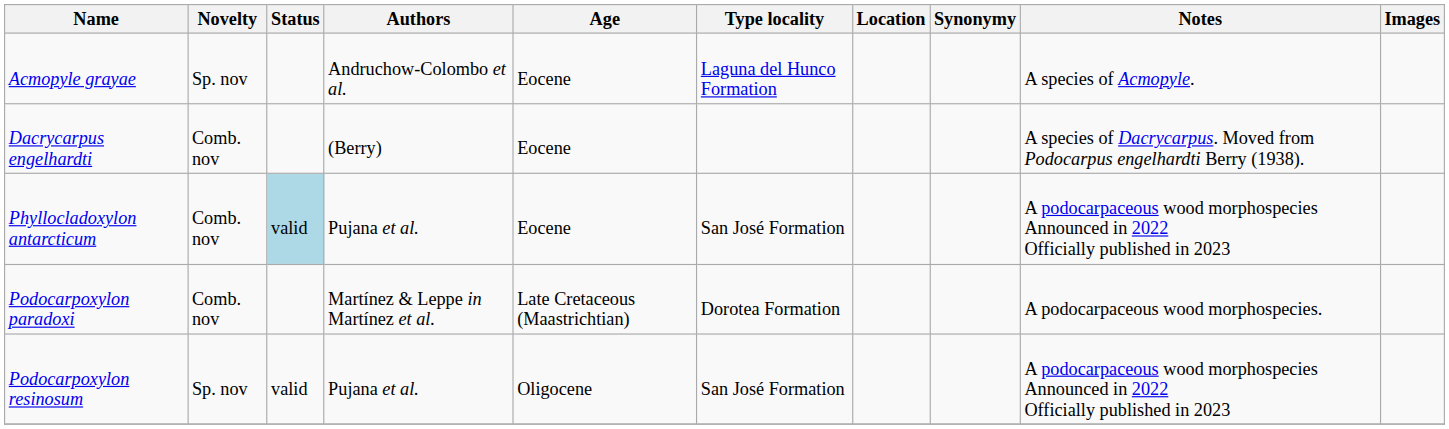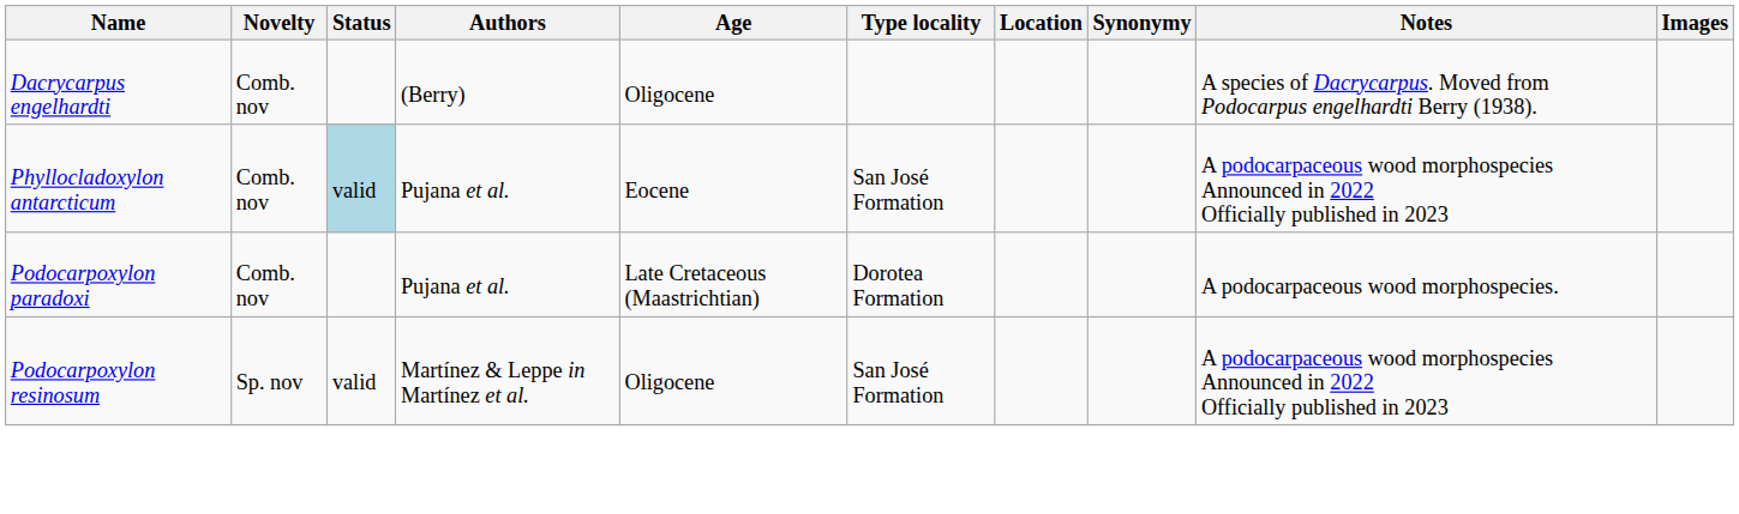 <table class="wikitable sortable" align="center" width="100%">
 <tr>
 <th>Name</th>
 <th>Novelty</th>
 <th>Status</th>
 <th>Authors</th>
 <th>Age</th>
 <th>Type locality</th>
 <th>Location</th>
 <th>Synonymy</th>
 <th>Notes</th>
 <th>Images</th>
 </tr>
 <tr>
-<td><br><em><a href='#'>Acmopyle grayae</a></em></td>
-<td><br>Sp. nov</td>
-<td></td>
-<td><br>Andruchow-Colombo <em>et al.</em></td>
-<td><br>Eocene</td>
-<td><br><a href='#'>Laguna del Hunco Formation</a></td>
-<td><br></td>
-<td></td>
-<td><br>A species of <em><a href='#'>Acmopyle</a></em>.</td>
-<td></td>
-</tr>
-<tr>
 <td><br><em><a href='#'>Dacrycarpus engelhardti</a></em></td>
 <td><br>Comb. nov</td>
 <td></td>
 <td><br>(Berry)</td>
-<td><br>Eocene</td>
+<td><br>Oligocene</td>
 <td></td>
 <td><br></td>
 <td></td>
 <td><br>A species of <em><a href='#'>Dacrycarpus</a></em>. Moved from <em>Podocarpus engelhardti</em> Berry (1938).</td>
 <td></td>
 </tr>
 <tr>
 <td><br><em><a href='#'>Phyllocladoxylon antarcticum</a></em></td>
 <td><br>Comb. nov</td>
 <td style="background: lightblue;"><br>valid</td>
 <td><br>Pujana <em>et al.</em></td>
 <td><br>Eocene</td>
 <td><br>San José Formation</td>
 <td><br></td>
 <td></td>
 <td><br>A <a href='#'>podocarpaceous</a> wood morphospecies<br>Announced in <a href='#'>2022</a><br>Officially published in 2023</td>
 <td></td>
 </tr>
 <tr>
 <td><br><em><a href='#'>Podocarpoxylon paradoxi</a></em></td>
 <td><br>Comb. nov</td>
 <td></td>
-<td><br>Martínez & Leppe <em>in</em> Martínez <em>et al.</em></td>
+<td><br>Pujana <em>et al.</em></td>
 <td><br>Late Cretaceous (Maastrichtian)</td>
 <td><br>Dorotea Formation</td>
 <td><br></td>
 <td></td>
 <td><br>A podocarpaceous wood morphospecies.</td>
 <td></td>
 </tr>
 <tr>
 <td><br><em><a href='#'>Podocarpoxylon resinosum</a></em></td>
 <td><br>Sp. nov</td>
 <td><br>valid</td>
-<td><br>Pujana <em>et al.</em></td>
+<td><br>Martínez & Leppe <em>in</em> Martínez <em>et al.</em></td>
 <td><br>Oligocene</td>
 <td><br>San José Formation</td>
 <td><br></td>
 <td></td>
 <td><br>A <a href='#'>podocarpaceous</a> wood morphospecies<br>Announced in <a href='#'>2022</a><br>Officially published in 2023</td>
 <td></td>
 </tr>
 <tr>
 </tr>
 </table>
